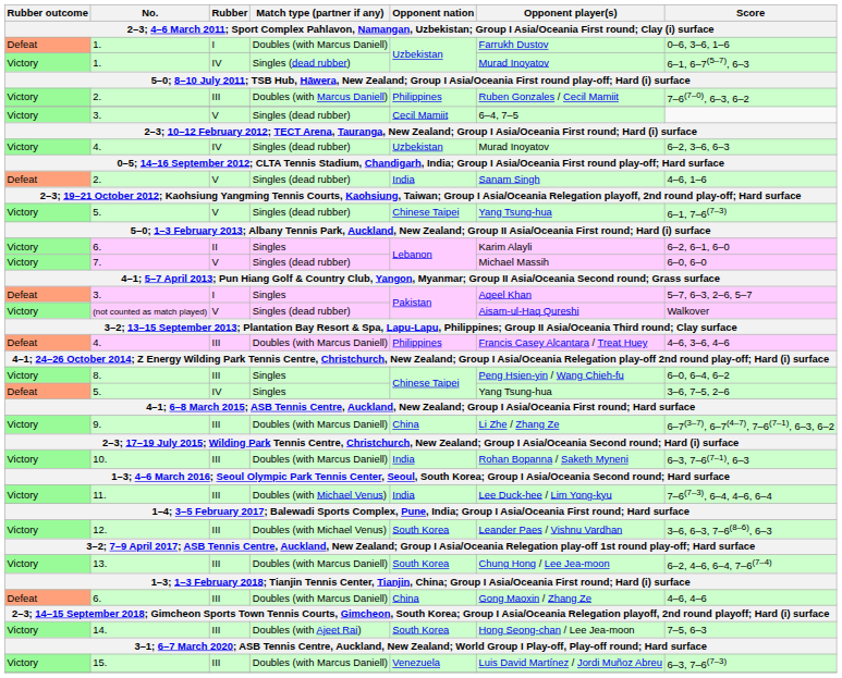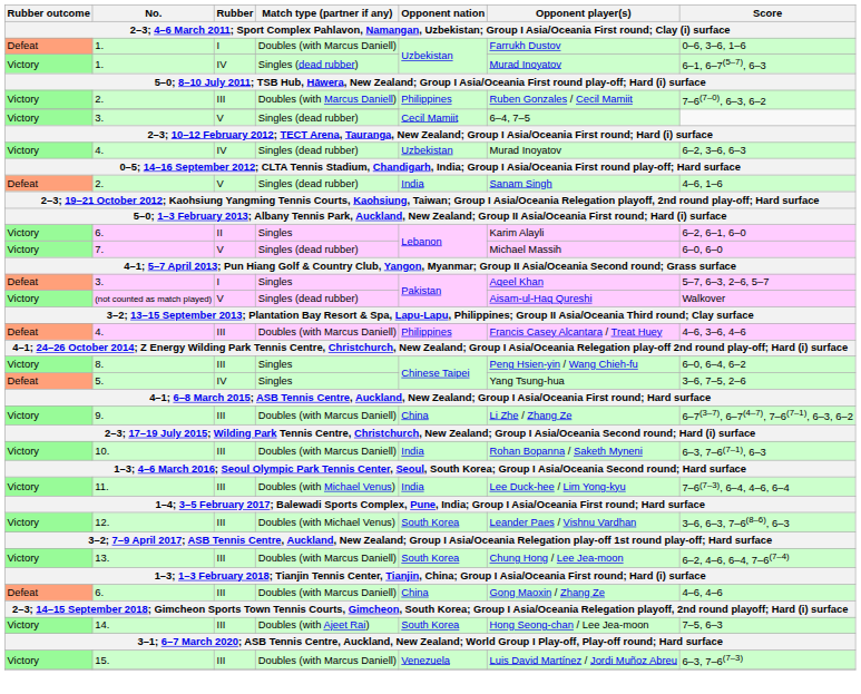 <table class="wikitable" style="font-size:90%">
 <tr>
 <th>Rubber outcome</th>
 <th>No.</th>
 <th>Rubber</th>
 <th>Match type (partner if any)</th>
 <th>Opponent nation</th>
 <th>Opponent player(s)</th>
 <th>Score</th>
 </tr>
 <tr>
 <th colspan=7>2–3; <a href='#'>4–6 March 2011</a>; Sport Complex Pahlavon, <a href='#'>Namangan</a>, Uzbekistan; Group I Asia/Oceania First round; Clay (i) surface</th>
 </tr>
 <tr bgcolor=#CCFFCC>
 <td bgcolor=FFA07A>Defeat</td>
 <td>1.</td>
 <td>I</td>
 <td>Doubles (with Marcus Daniell)</td>
 <td rowspan=2> <a href='#'>Uzbekistan</a></td>
 <td><a href='#'>Farrukh Dustov</a></td>
 <td>0–6, 3–6, 1–6</td>
 </tr>
 <tr bgcolor=#CCFFCC>
 <td bgcolor=98FB98>Victory</td>
 <td>1.</td>
 <td>IV</td>
 <td>Singles (<a href='#'>dead rubber</a>)</td>
 <td><a href='#'>Murad Inoyatov</a></td>
 <td>6–1, 6–7<sup>(5–7)</sup>, 6–3</td>
 </tr>
 <tr>
 <th colspan=7>5–0; <a href='#'>8–10 July 2011</a>; TSB Hub, <a href='#'>Hāwera</a>, New Zealand; Group I Asia/Oceania First round play-off; Hard (i) surface</th>
 </tr>
 <tr bgcolor=#CCFFCC>
 <td bgcolor=98FB98>Victory</td>
 <td>2.</td>
 <td>III</td>
 <td>Doubles (with <a href='#'>Marcus Daniell</a>)</td>
 <td rowspan=2> <a href='#'>Philippines</a></td>
 <td><a href='#'>Ruben Gonzales</a> / <a href='#'>Cecil Mamiit</a></td>
 <td>7–6<sup>(7–0)</sup>, 6–3, 6–2</td>
 </tr>
 <tr>
 </tr>
 <tr bgcolor=#CCFFCC>
 <td bgcolor=98FB98>Victory</td>
 <td>3.</td>
 <td>V</td>
 <td>Singles (dead rubber)</td>
 <td><a href='#'>Cecil Mamiit</a></td>
 <td>6–4, 7–5</td>
 </tr>
 <tr>
 <th colspan=7>2–3; <a href='#'>10–12 February 2012</a>; <a href='#'>TECT Arena</a>, <a href='#'>Tauranga</a>, New Zealand; Group I Asia/Oceania First round; Hard (i) surface</th>
 </tr>
 <tr bgcolor=#CCFFCC>
 <td bgcolor=98FB98>Victory</td>
 <td>4.</td>
 <td>IV</td>
 <td>Singles (dead rubber)</td>
 <td rowspan=1> <a href='#'>Uzbekistan</a></td>
 <td>Murad Inoyatov</td>
 <td>6–2, 3–6, 6–3</td>
 </tr>
 <tr>
 <th colspan=7>0–5; <a href='#'>14–16 September 2012</a>; CLTA Tennis Stadium, <a href='#'>Chandigarh</a>, India; Group I Asia/Oceania First round play-off; Hard surface</th>
 </tr>
 <tr bgcolor=#CCFFCC>
 <td bgcolor=FFA07A>Defeat</td>
 <td>2.</td>
 <td>V</td>
 <td>Singles (dead rubber)</td>
 <td rowspan=1> <a href='#'>India</a></td>
 <td><a href='#'>Sanam Singh</a></td>
 <td>4–6, 1–6</td>
 </tr>
 <tr>
 <th colspan=7>2–3; <a href='#'>19–21 October 2012</a>; Kaohsiung Yangming Tennis Courts, <a href='#'>Kaohsiung</a>, Taiwan; Group I Asia/Oceania Relegation playoff, 2nd round play-off; Hard surface</th>
-</tr>
-<tr bgcolor=#CCFFCC>
-<td bgcolor=98FB98>Victory</td>
-<td>5.</td>
-<td>V</td>
-<td>Singles (dead rubber)</td>
-<td rowspan=1> <a href='#'>Chinese Taipei</a></td>
-<td><a href='#'>Yang Tsung-hua</a></td>
-<td>6–1, 7–6<sup>(7–3)</sup></td>
 </tr>
 <tr>
 <th colspan=7>5–0; <a href='#'>1–3 February 2013</a>; Albany Tennis Park, <a href='#'>Auckland</a>, New Zealand; Group II Asia/Oceania First round; Hard (i) surface</th>
 </tr>
 <tr bgcolor=#FFCCFF>
 <td bgcolor=98FB98>Victory</td>
 <td>6.</td>
 <td>II</td>
 <td>Singles</td>
 <td rowspan=2> <a href='#'>Lebanon</a></td>
 <td>Karim Alayli</td>
 <td>6–2, 6–1, 6–0</td>
 </tr>
 <tr bgcolor=#FFCCFF>
 <td bgcolor=98FB98>Victory</td>
 <td>7.</td>
 <td>V</td>
 <td>Singles (dead rubber)</td>
 <td>Michael Massih</td>
 <td>6–0, 6–0</td>
 </tr>
 <tr>
 <th colspan=7>4–1; <a href='#'>5–7 April 2013</a>; Pun Hiang Golf & Country Club, <a href='#'>Yangon</a>, Myanmar; Group II Asia/Oceania Second round; Grass surface</th>
 </tr>
 <tr bgcolor=#FFCCFF>
 <td bgcolor=FFA07A>Defeat</td>
 <td>3.</td>
 <td>I</td>
 <td>Singles</td>
 <td rowspan=2> <a href='#'>Pakistan</a></td>
 <td><a href='#'>Aqeel Khan</a></td>
 <td>5–7, 6–3, 2–6, 5–7</td>
 </tr>
 <tr bgcolor=#FFCCFF>
 <td bgcolor=98FB98>Victory</td>
 <td><small>(not counted as match played)</small></td>
 <td>V</td>
 <td>Singles (dead rubber)</td>
 <td><a href='#'>Aisam-ul-Haq Qureshi</a></td>
 <td>Walkover</td>
 </tr>
 <tr>
 <th colspan=7>3–2; <a href='#'>13–15 September 2013</a>; Plantation Bay Resort & Spa, <a href='#'>Lapu-Lapu</a>, Philippines; Group II Asia/Oceania Third round; Clay surface</th>
 </tr>
 <tr bgcolor=#FFCCFF>
 <td bgcolor=FFA07A>Defeat</td>
 <td>4.</td>
 <td>III</td>
 <td>Doubles (with Marcus Daniell)</td>
 <td rowspan=1> <a href='#'>Philippines</a></td>
 <td><a href='#'>Francis Casey Alcantara</a> / <a href='#'>Treat Huey</a></td>
 <td>4–6, 3–6, 4–6</td>
 </tr>
 <tr>
 <th colspan=7>4–1; <a href='#'>24–26 October 2014</a>; Z Energy Wilding Park Tennis Centre, <a href='#'>Christchurch</a>, New Zealand; Group I Asia/Oceania Relegation play-off 2nd round play-off; Hard (i) surface</th>
 </tr>
 <tr bgcolor=#CCFFCC>
 <td bgcolor=98FB98>Victory</td>
 <td>8.</td>
 <td>III</td>
 <td>Singles</td>
 <td rowspan=2> <a href='#'>Chinese Taipei</a></td>
 <td><a href='#'>Peng Hsien-yin</a> / <a href='#'>Wang Chieh-fu</a></td>
 <td>6–0, 6–4, 6–2</td>
 </tr>
 <tr bgcolor=#CCFFCC>
 <td bgcolor=FFA07A>Defeat</td>
 <td>5.</td>
 <td>IV</td>
 <td>Singles</td>
 <td>Yang Tsung-hua</td>
 <td>3–6, 7–5, 2–6</td>
 </tr>
 <tr>
 <th colspan=7>4–1; <a href='#'>6–8 March 2015</a>; <a href='#'>ASB Tennis Centre</a>, <a href='#'>Auckland</a>, New Zealand; Group I Asia/Oceania First round; Hard surface</th>
 </tr>
 <tr bgcolor=#CCFFCC>
 <td bgcolor=98FB98>Victory</td>
 <td>9.</td>
 <td>III</td>
 <td>Doubles (with Marcus Daniell)</td>
 <td rowspan=1> <a href='#'>China</a></td>
 <td><a href='#'>Li Zhe</a> / <a href='#'>Zhang Ze</a></td>
 <td>6–7<sup>(3–7)</sup>, 6–7<sup>(4–7)</sup>, 7–6<sup>(7–1)</sup>, 6–3, 6–2</td>
 </tr>
 <tr>
 <th colspan=7>2–3; <a href='#'>17–19 July 2015</a>; <a href='#'>Wilding Park</a> Tennis Centre, <a href='#'>Christchurch</a>, New Zealand; Group I Asia/Oceania Second round; Hard (i) surface</th>
 </tr>
 <tr bgcolor=#CCFFCC>
 <td bgcolor=98FB98>Victory</td>
 <td>10.</td>
 <td>III</td>
 <td>Doubles (with Marcus Daniell)</td>
 <td rowspan=1> <a href='#'>India</a></td>
 <td><a href='#'>Rohan Bopanna</a> / <a href='#'>Saketh Myneni</a></td>
 <td>6–3, 7–6<sup>(7–1)</sup>, 6–3</td>
 </tr>
 <tr>
 <th colspan=7>1–3; <a href='#'>4–6 March 2016</a>; <a href='#'>Seoul Olympic Park Tennis Center</a>, <a href='#'>Seoul</a>, South Korea; Group I Asia/Oceania Second round; Hard surface</th>
 </tr>
 <tr bgcolor=#CCFFCC>
 <td bgcolor=98FB98>Victory</td>
 <td>11.</td>
 <td>III</td>
 <td>Doubles (with <a href='#'>Michael Venus</a>)</td>
 <td rowspan=1> <a href='#'>India</a></td>
 <td><a href='#'>Lee Duck-hee</a> / <a href='#'>Lim Yong-kyu</a></td>
 <td>7–6<sup>(7–3)</sup>, 6–4, 4–6, 6–4</td>
 </tr>
 <tr>
 <th colspan=7>1–4; <a href='#'>3–5 February 2017</a>; Balewadi Sports Complex, <a href='#'>Pune</a>, India; Group I Asia/Oceania First round; Hard surface</th>
 </tr>
 <tr bgcolor=#CCFFCC>
 <td bgcolor=98FB98>Victory</td>
 <td>12.</td>
 <td>III</td>
 <td>Doubles (with Michael Venus)</td>
 <td rowspan=1> <a href='#'>South Korea</a></td>
 <td><a href='#'>Leander Paes</a> / <a href='#'>Vishnu Vardhan</a></td>
 <td>3–6, 6–3, 7–6<sup>(8–6)</sup>, 6–3</td>
 </tr>
 <tr>
 <th colspan=7>3–2; <a href='#'>7–9 April 2017</a>; <a href='#'>ASB Tennis Centre</a>, <a href='#'>Auckland</a>, New Zealand; Group I Asia/Oceania Relegation play-off 1st round play-off; Hard surface</th>
 </tr>
 <tr bgcolor=#CCFFCC>
 <td bgcolor=98FB98>Victory</td>
 <td>13.</td>
 <td>III</td>
 <td>Doubles (with Marcus Daniell)</td>
 <td rowspan=1> <a href='#'>South Korea</a></td>
 <td><a href='#'>Chung Hong</a> / <a href='#'>Lee Jea-moon</a></td>
 <td>6–2, 4–6, 6–4, 7–6<sup>(7–4)</sup></td>
 </tr>
 <tr>
 <th colspan=7>1–3; <a href='#'>1–3 February 2018</a>; Tianjin Tennis Center, <a href='#'>Tianjin</a>, China; Group I Asia/Oceania First round; Hard (i) surface</th>
 </tr>
 <tr bgcolor=#CCFFCC>
 <td bgcolor=FFA07A>Defeat</td>
 <td>6.</td>
 <td>III</td>
 <td>Doubles (with Marcus Daniell)</td>
 <td> <a href='#'>China</a></td>
 <td><a href='#'>Gong Maoxin</a> / <a href='#'>Zhang Ze</a></td>
 <td>4–6, 4–6</td>
 </tr>
 <tr>
 <th colspan=7>2–3; <a href='#'>14–15 September 2018</a>; Gimcheon Sports Town Tennis Courts, <a href='#'>Gimcheon</a>, South Korea; Group I Asia/Oceania Relegation playoff, 2nd round playoff; Hard (i) surface</th>
 </tr>
 <tr bgcolor=#CCFFCC>
 <td bgcolor=98FB98>Victory</td>
 <td>14.</td>
 <td>III</td>
 <td>Doubles (with <a href='#'>Ajeet Rai</a>)</td>
 <td> <a href='#'>South Korea</a></td>
 <td><a href='#'>Hong Seong-chan</a> / Lee Jea-moon</td>
 <td>7–5, 6–3</td>
 </tr>
 <tr>
 <th colspan=7>3–1; <a href='#'>6–7 March 2020</a>; ASB Tennis Centre, Auckland, New Zealand; World Group I Play-off, Play-off round; Hard surface</th>
 </tr>
 <tr style="background:#cfc;">
 <td bgcolor=98FB98>Victory</td>
 <td>15.</td>
 <td>III</td>
 <td>Doubles (with Marcus Daniell)</td>
 <td> <a href='#'>Venezuela</a></td>
 <td><a href='#'>Luis David Martínez</a> / <a href='#'>Jordi Muñoz Abreu</a></td>
 <td>6–3, 7–6<sup>(7–3)</sup></td>
 </tr>
 <tr>
 </tr>
 </table>
